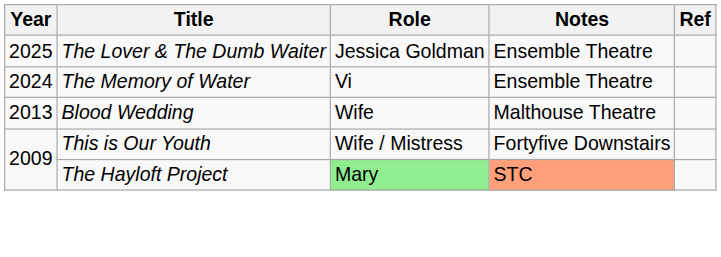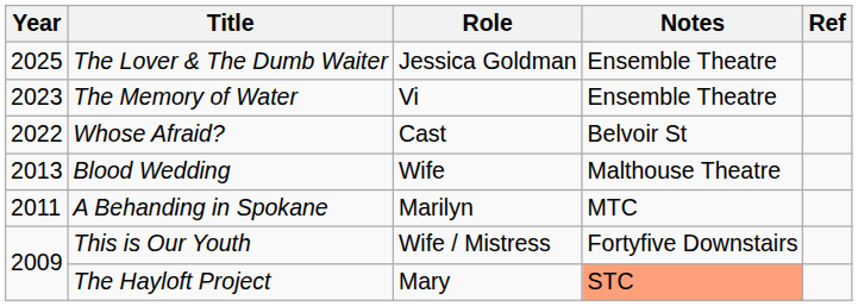 <table class="wikitable sortable">
 <tr>
 <th>Year</th>
 <th>Title</th>
 <th>Role</th>
 <th>Notes</th>
 <th>Ref</th>
 </tr>
 <tr>
 <td>2025</td>
 <td><em>The Lover & The Dumb Waiter</em></td>
 <td>Jessica Goldman</td>
 <td>Ensemble Theatre</td>
 <td></td>
 </tr>
 <tr>
-<td>2024</td>
+<td>2023</td>
 <td><em>The Memory of Water</em></td>
 <td>Vi</td>
 <td>Ensemble Theatre</td>
+<td></td>
+</tr>
+<tr>
+<td>2022</td>
+<td><em>Whose Afraid?</em></td>
+<td>Cast</td>
+<td>Belvoir St</td>
 <td></td>
 </tr>
 <tr>
 <td>2013</td>
 <td><em>Blood Wedding</em></td>
 <td>Wife</td>
 <td>Malthouse Theatre</td>
+<td></td>
+</tr>
+<tr>
+<td>2011</td>
+<td><em>A Behanding in Spokane</em></td>
+<td>Marilyn</td>
+<td>MTC</td>
 <td></td>
 </tr>
 <tr>
 <td rowspan="2">2009</td>
 <td><em>This is Our Youth</em></td>
 <td>Wife / Mistress</td>
 <td>Fortyfive Downstairs</td>
 <td></td>
 </tr>
 <tr>
 <td><em>The Hayloft Project</em></td>
-<td style="background: lightgreen;">Mary</td>
+<td>Mary</td>
 <td style="background: lightsalmon;">STC</td>
 <td></td>
 </tr>
 </table>
